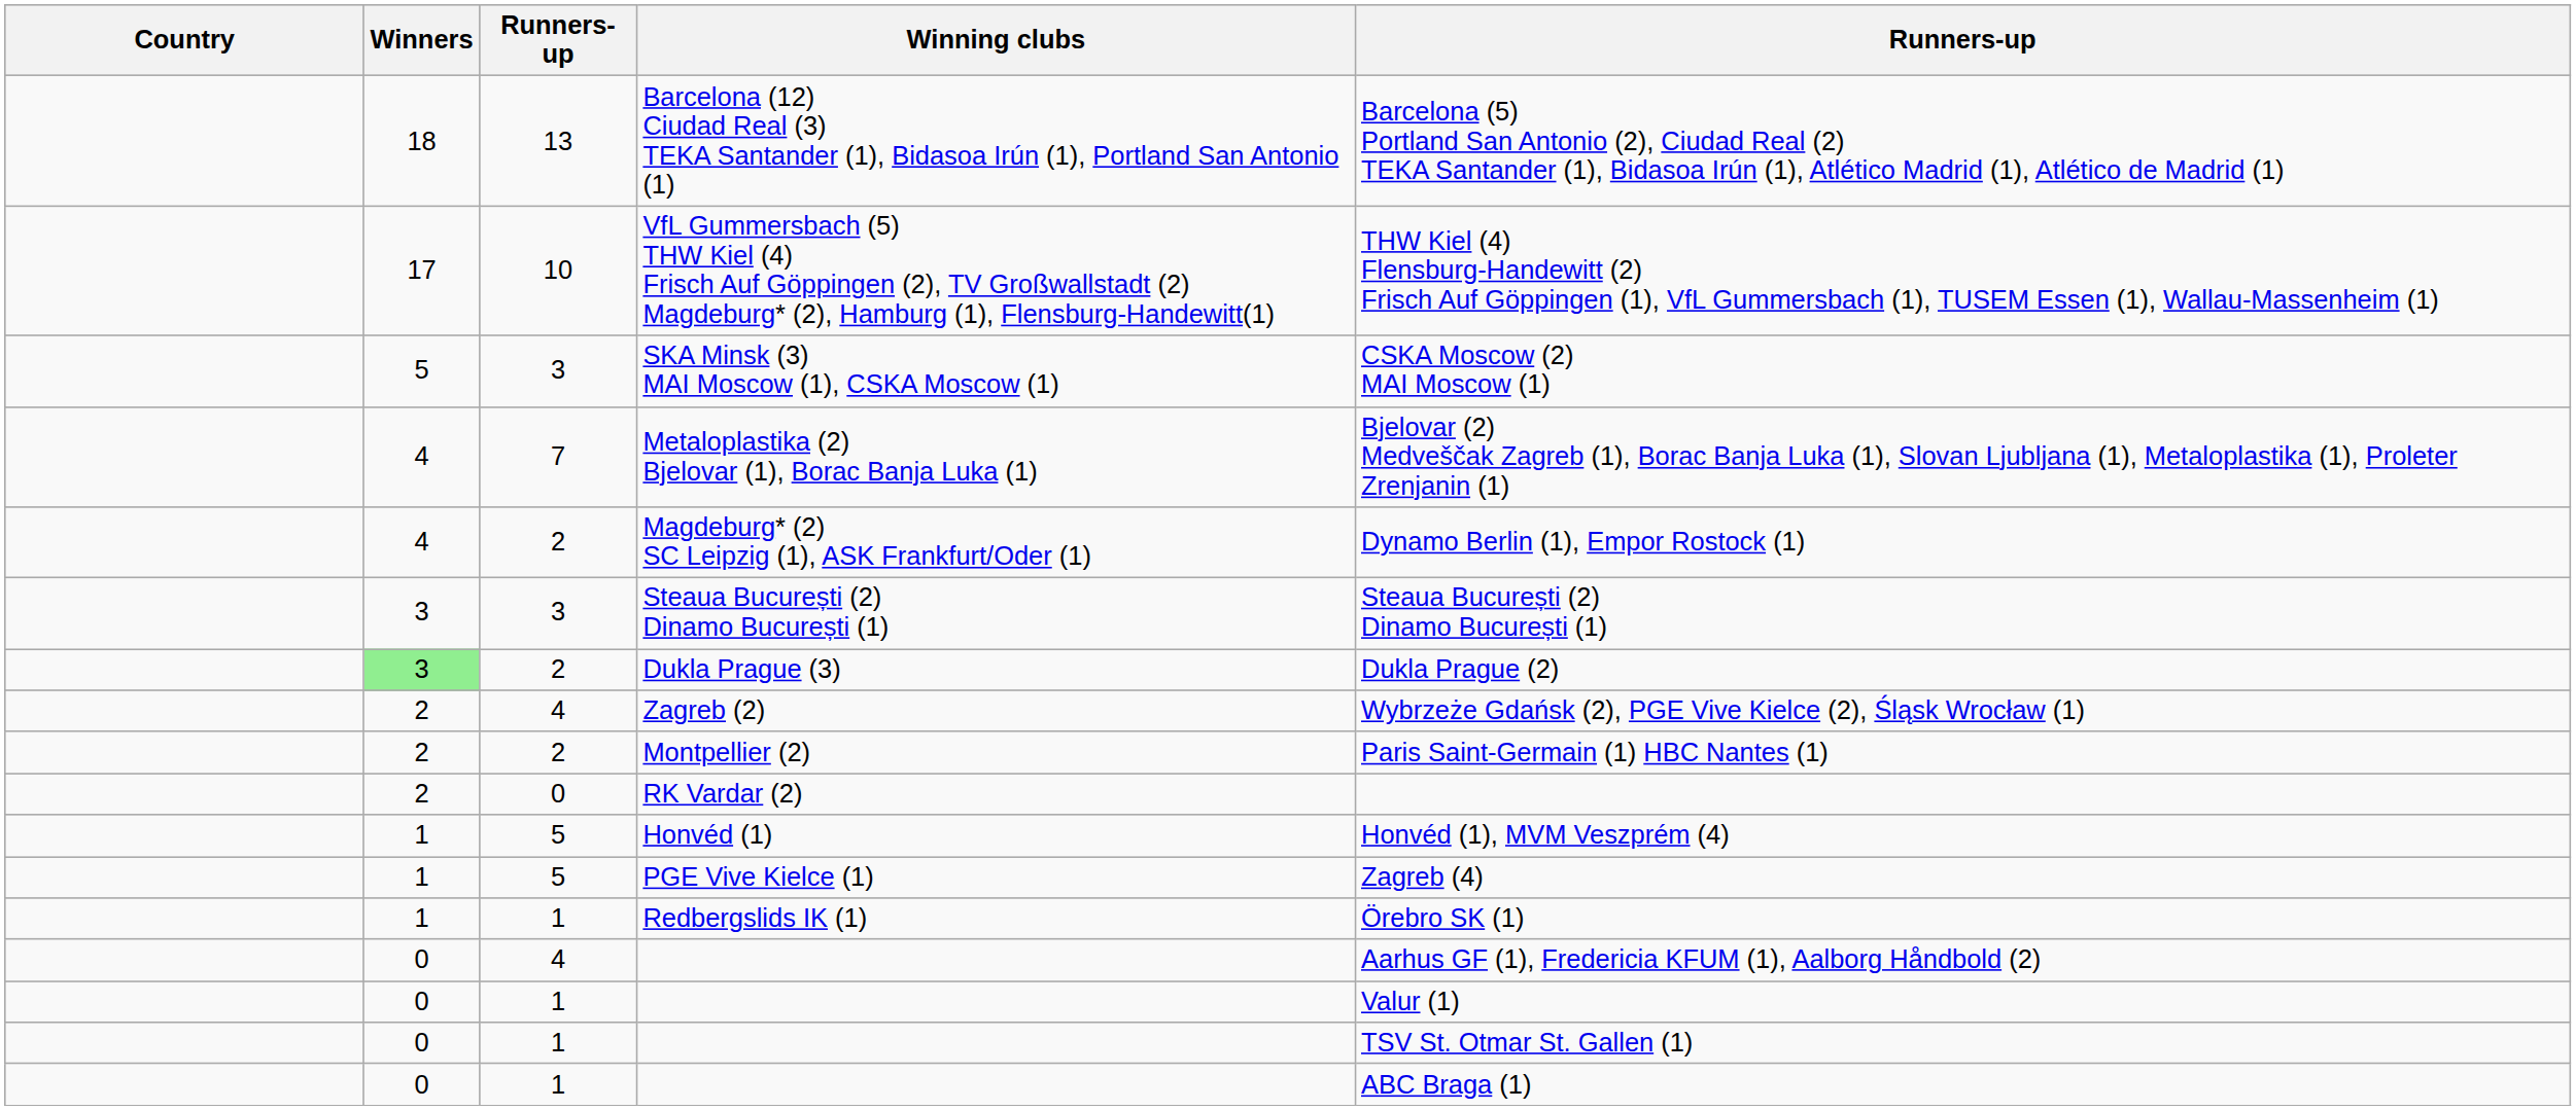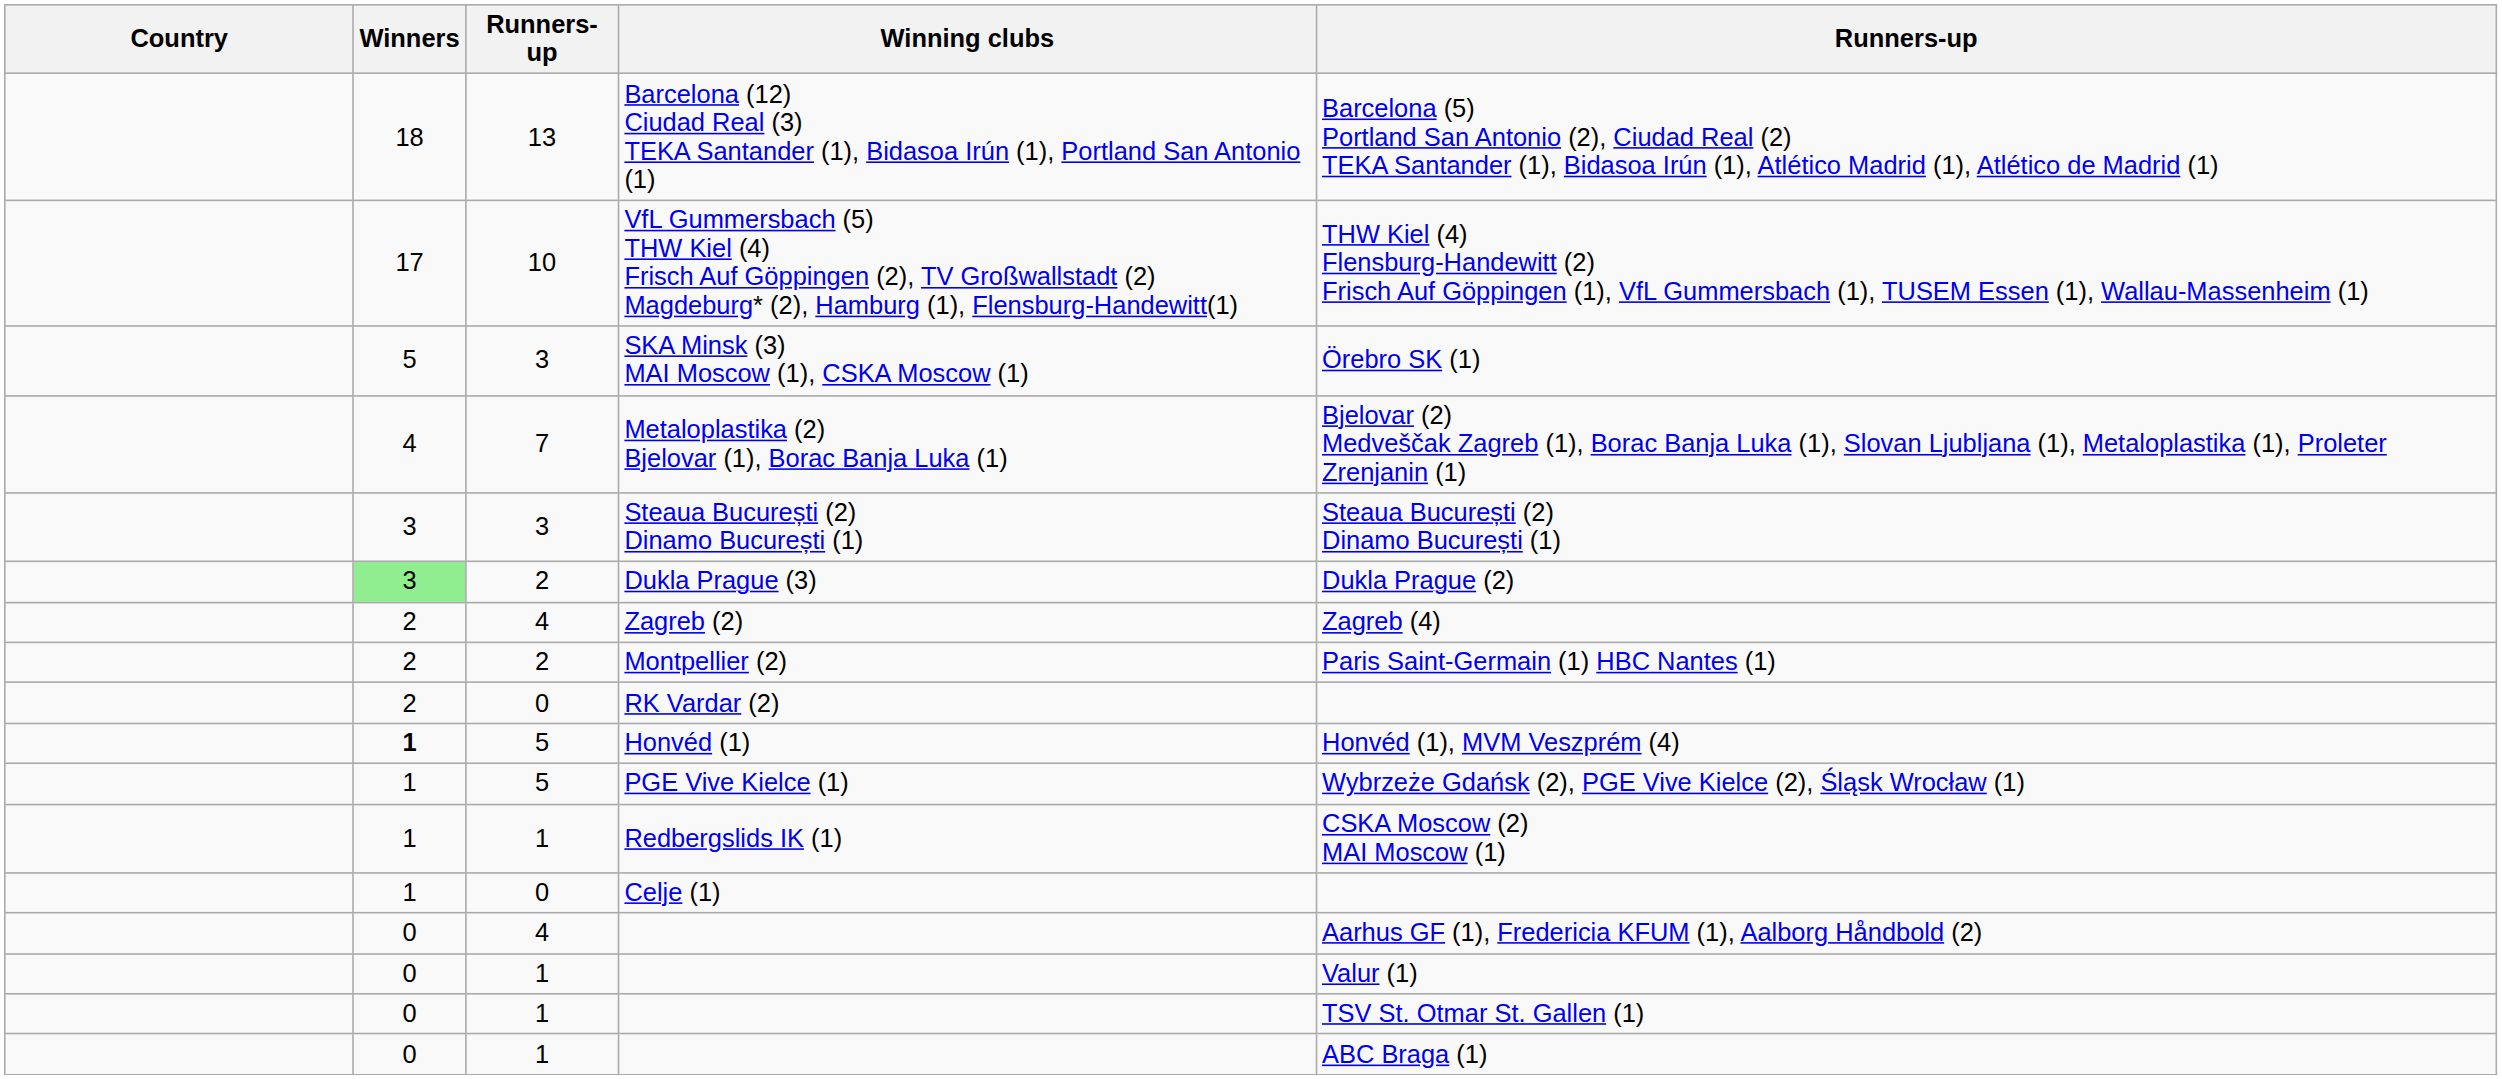 <table class="wikitable sortable">
 <tr>
 <th style="width:14%;">Country</th>
 <th>Winners</th>
 <th>Runners-up</th>
 <th style="width:28%;">Winning clubs</th>
 <th>Runners-up</th>
 </tr>
 <tr>
 <td></td>
 <td align=center>18</td>
 <td align=center>13</td>
 <td><a href='#'>Barcelona</a> (12)<br><a href='#'>Ciudad Real</a> (3)<br><a href='#'>TEKA Santander</a> (1), <a href='#'>Bidasoa Irún</a> (1), <a href='#'>Portland San Antonio</a> (1)</td>
 <td><a href='#'>Barcelona</a> (5)<br><a href='#'>Portland San Antonio</a> (2), <a href='#'>Ciudad Real</a> (2)<br><a href='#'>TEKA Santander</a> (1), <a href='#'>Bidasoa Irún</a> (1), <a href='#'>Atlético Madrid</a> (1), <a href='#'>Atlético de Madrid</a> (1)</td>
 </tr>
 <tr>
 <td></td>
 <td align=center>17</td>
 <td align=center>10</td>
 <td><a href='#'>VfL Gummersbach</a> (5)<br><a href='#'>THW Kiel</a> (4)<br><a href='#'>Frisch Auf Göppingen</a> (2), <a href='#'>TV Großwallstadt</a> (2)<br><a href='#'>Magdeburg</a>* (2), <a href='#'>Hamburg</a> (1), <a href='#'>Flensburg-Handewitt</a>(1)</td>
 <td><a href='#'>THW Kiel</a> (4)<br><a href='#'>Flensburg-Handewitt</a> (2)<br><a href='#'>Frisch Auf Göppingen</a> (1), <a href='#'>VfL Gummersbach</a> (1), <a href='#'>TUSEM Essen</a> (1), <a href='#'>Wallau-Massenheim</a> (1)</td>
 </tr>
 <tr>
 <td><em></em> </td>
 <td align=center>5</td>
 <td align=center>3</td>
 <td><a href='#'>SKA Minsk</a> (3)<br><a href='#'>MAI Moscow</a> (1), <a href='#'>CSKA Moscow</a> (1)</td>
-<td><a href='#'>CSKA Moscow</a> (2)<br><a href='#'>MAI Moscow</a> (1)</td>
+<td><a href='#'>Örebro SK</a> (1)</td>
 </tr>
 <tr>
 <td><em></em> </td>
 <td align=center>4</td>
 <td align=center>7</td>
 <td><a href='#'>Metaloplastika</a> (2)<br><a href='#'>Bjelovar</a> (1), <a href='#'>Borac Banja Luka</a> (1)</td>
 <td><a href='#'>Bjelovar</a> (2)<br><a href='#'>Medveščak Zagreb</a> (1), <a href='#'>Borac Banja Luka</a> (1), <a href='#'>Slovan Ljubljana</a> (1), <a href='#'>Metaloplastika</a> (1), <a href='#'>Proleter Zrenjanin</a> (1)</td>
-</tr>
-<tr>
-<td><em></em></td>
-<td align=center>4</td>
-<td align=center>2</td>
-<td><a href='#'>Magdeburg</a>* (2)<br><a href='#'>SC Leipzig</a> (1), <a href='#'>ASK Frankfurt/Oder</a> (1)</td>
-<td><a href='#'>Dynamo Berlin</a> (1), <a href='#'>Empor Rostock</a> (1)</td>
 </tr>
 <tr>
 <td></td>
 <td align=center>3</td>
 <td align=center>3</td>
 <td><a href='#'>Steaua București</a> (2)<br><a href='#'>Dinamo București</a> (1)</td>
 <td><a href='#'>Steaua București</a> (2)<br><a href='#'>Dinamo București</a> (1)</td>
 </tr>
 <tr>
 <td><em></em> </td>
 <td align=center style="background: lightgreen;">3</td>
 <td align=center>2</td>
 <td><a href='#'>Dukla Prague</a> (3)</td>
 <td><a href='#'>Dukla Prague</a> (2)</td>
 </tr>
 <tr>
 <td></td>
 <td align=center>2</td>
 <td align=center>4</td>
 <td><a href='#'>Zagreb</a> (2)</td>
-<td><a href='#'>Wybrzeże Gdańsk</a> (2), <a href='#'>PGE Vive Kielce</a> (2), <a href='#'>Śląsk Wrocław</a> (1)</td>
+<td><a href='#'>Zagreb</a> (4)</td>
 </tr>
 <tr>
 <td></td>
 <td align=center>2</td>
 <td align=center>2</td>
 <td><a href='#'>Montpellier</a> (2)</td>
 <td><a href='#'>Paris Saint-Germain</a> (1) <a href='#'>HBC Nantes</a> (1)</td>
 </tr>
 <tr>
 <td></td>
 <td align=center>2</td>
 <td align=center>0</td>
 <td><a href='#'>RK Vardar</a> (2)</td>
 <td align=center></td>
 </tr>
 <tr>
 <td></td>
-<td align=center>1</td>
+<td align=center><strong>1</strong></td>
 <td align=center>5</td>
 <td><a href='#'>Honvéd</a> (1)</td>
 <td><a href='#'>Honvéd</a> (1), <a href='#'>MVM Veszprém</a> (4)</td>
 </tr>
 <tr>
 <td></td>
 <td align=center>1</td>
 <td align=center>5</td>
 <td><a href='#'>PGE Vive Kielce</a> (1)</td>
-<td><a href='#'>Zagreb</a> (4)</td>
+<td><a href='#'>Wybrzeże Gdańsk</a> (2), <a href='#'>PGE Vive Kielce</a> (2), <a href='#'>Śląsk Wrocław</a> (1)</td>
 </tr>
 <tr>
 <td></td>
 <td align=center>1</td>
 <td align=center>1</td>
 <td><a href='#'>Redbergslids IK</a> (1)</td>
-<td><a href='#'>Örebro SK</a> (1)</td>
+<td><a href='#'>CSKA Moscow</a> (2)<br><a href='#'>MAI Moscow</a> (1)</td>
+</tr>
+<tr>
+<td></td>
+<td align=center>1</td>
+<td align=center>0</td>
+<td><a href='#'>Celje</a> (1)</td>
+<td align=center></td>
 </tr>
 <tr>
 <td></td>
 <td align=center>0</td>
 <td align=center>4</td>
 <td align=center></td>
 <td><a href='#'>Aarhus GF</a> (1), <a href='#'>Fredericia KFUM</a> (1), <a href='#'>Aalborg Håndbold</a> (2)</td>
 </tr>
 <tr>
 <td></td>
 <td align=center>0</td>
 <td align=center>1</td>
 <td align=center></td>
 <td><a href='#'>Valur</a> (1)</td>
 </tr>
 <tr>
 <td></td>
 <td align=center>0</td>
 <td align=center>1</td>
 <td align=center></td>
 <td><a href='#'>TSV St. Otmar St. Gallen</a> (1)</td>
 </tr>
 <tr>
 <td></td>
 <td align=center>0</td>
 <td align=center>1</td>
 <td align=center></td>
 <td><a href='#'>ABC Braga</a> (1)</td>
 </tr>
 <tr>
 </tr>
 </table>
